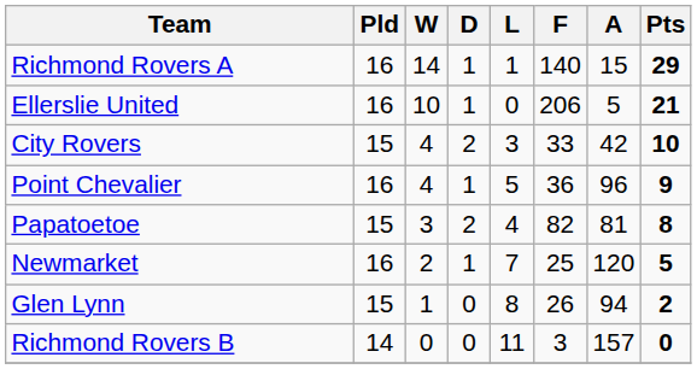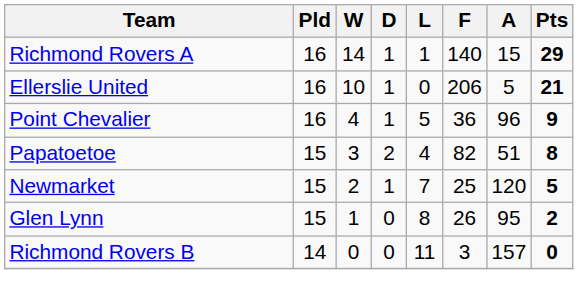 <table class="wikitable" style="text-align:center;">
 <tr>
 <th width=215>Team</th>
 <th width=20 abbr="Played">Pld</th>
 <th width=20 abbr="Won">W</th>
 <th width=20 abbr="Drawn">D</th>
 <th width=20 abbr="Lost">L</th>
 <th width=20 abbr="For">F</th>
 <th width=20 abbr="Against">A</th>
 <th width=20 abbr="Points">Pts</th>
 </tr>
 <tr>
 <td style="text-align:left;"><a href='#'>Richmond Rovers A</a></td>
 <td>16</td>
 <td>14</td>
 <td>1</td>
 <td>1</td>
 <td>140</td>
 <td>15</td>
 <td><strong>29</strong></td>
 </tr>
 <tr>
 <td style="text-align:left;"><a href='#'>Ellerslie United</a></td>
 <td>16</td>
 <td>10</td>
 <td>1</td>
 <td>0</td>
 <td>206</td>
 <td>5</td>
 <td><strong>21</strong></td>
 </tr>
 <tr>
-<td style="text-align:left;"><a href='#'>City Rovers</a></td>
-<td>15</td>
-<td>4</td>
-<td>2</td>
-<td>3</td>
-<td>33</td>
-<td>42</td>
-<td><strong>10</strong></td>
-</tr>
-<tr>
 <td style="text-align:left;"><a href='#'>Point Chevalier</a></td>
 <td>16</td>
 <td>4</td>
 <td>1</td>
 <td>5</td>
 <td>36</td>
 <td>96</td>
 <td><strong>9</strong></td>
 </tr>
 <tr>
 <td style="text-align:left;"><a href='#'>Papatoetoe</a></td>
 <td>15</td>
 <td>3</td>
 <td>2</td>
 <td>4</td>
 <td>82</td>
-<td>81</td>
+<td>51</td>
 <td><strong>8</strong></td>
 </tr>
 <tr>
 <td style="text-align:left;"><a href='#'>Newmarket</a></td>
-<td>16</td>
+<td>15</td>
 <td>2</td>
 <td>1</td>
 <td>7</td>
 <td>25</td>
 <td>120</td>
 <td><strong>5</strong></td>
 </tr>
 <tr>
 <td style="text-align:left;"><a href='#'>Glen Lynn</a></td>
 <td>15</td>
 <td>1</td>
 <td>0</td>
 <td>8</td>
 <td>26</td>
-<td>94</td>
+<td>95</td>
 <td><strong>2</strong></td>
 </tr>
 <tr>
 <td style="text-align:left;"><a href='#'>Richmond Rovers B</a></td>
 <td>14</td>
 <td>0</td>
 <td>0</td>
 <td>11</td>
 <td>3</td>
 <td>157</td>
 <td><strong>0</strong></td>
 </tr>
 <tr>
 </tr>
 </table>
